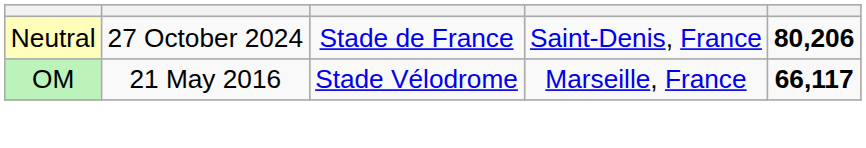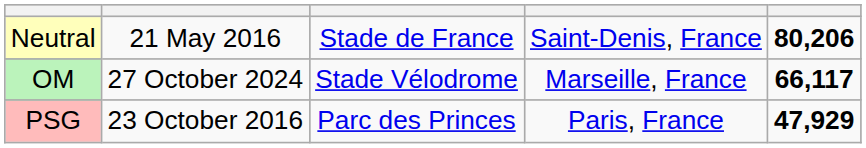 <table class="wikitable plainrowheaders sortable" style="text-align:center">
 <tr>
 <th></th>
 <th></th>
 <th></th>
 <th></th>
 <th></th>
 </tr>
 <tr>
 <td style="background-color:#FFFFBB;">Neutral</td>
-<td>27 October 2024</td>
+<td>21 May 2016</td>
 <td><a href='#'>Stade de France</a></td>
 <td><a href='#'>Saint-Denis</a>, <a href='#'>France</a></td>
 <td><strong>80,206</strong></td>
 </tr>
 <tr>
 <td style="background-color:#BBF3BB;">OM</td>
-<td>21 May 2016</td>
+<td>27 October 2024</td>
 <td><a href='#'>Stade Vélodrome</a></td>
 <td><a href='#'>Marseille</a>, <a href='#'>France</a></td>
 <td><strong>66,117</strong></td>
 </tr>
+<tr>
+<td style="background-color:#FFBBBB;">PSG</td>
+<td>23 October 2016</td>
+<td><a href='#'>Parc des Princes</a></td>
+<td><a href='#'>Paris</a>, <a href='#'>France</a></td>
+<td><strong>47,929</strong></td>
+</tr>
 </table>
